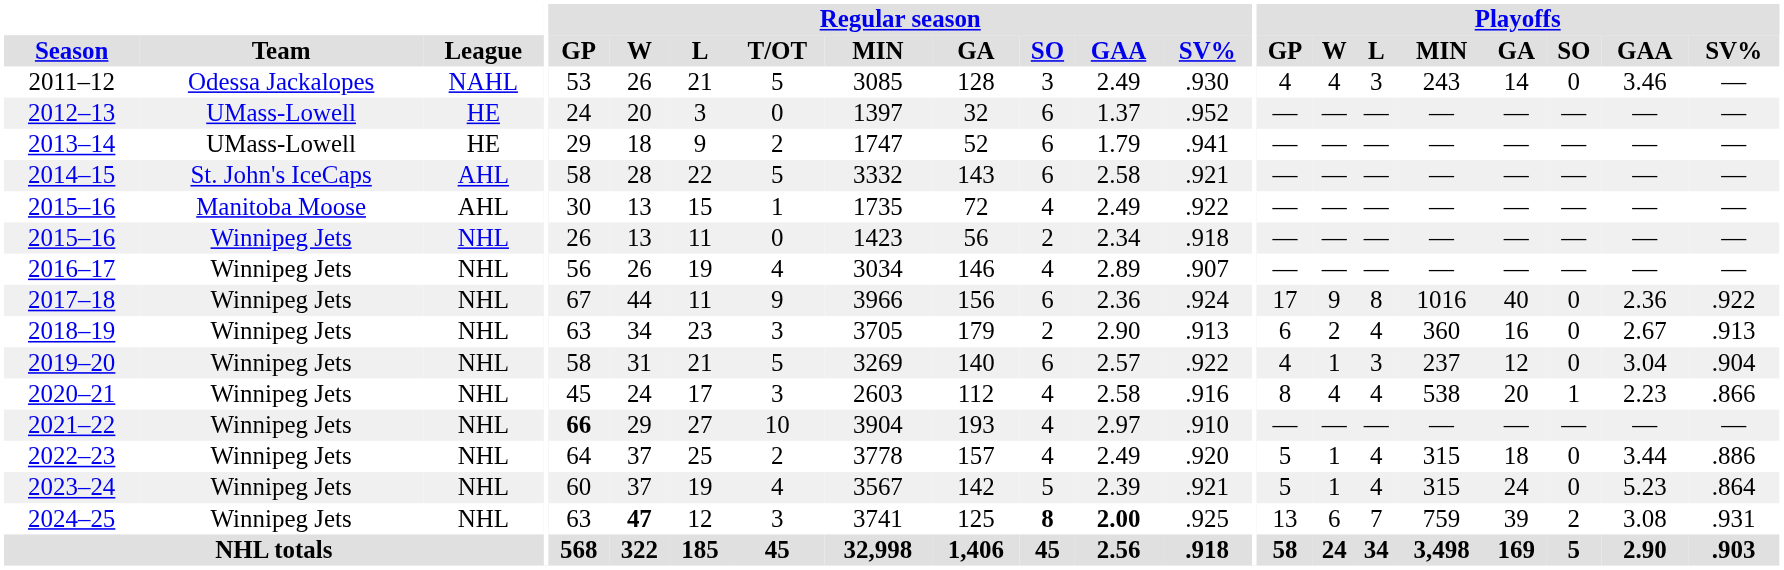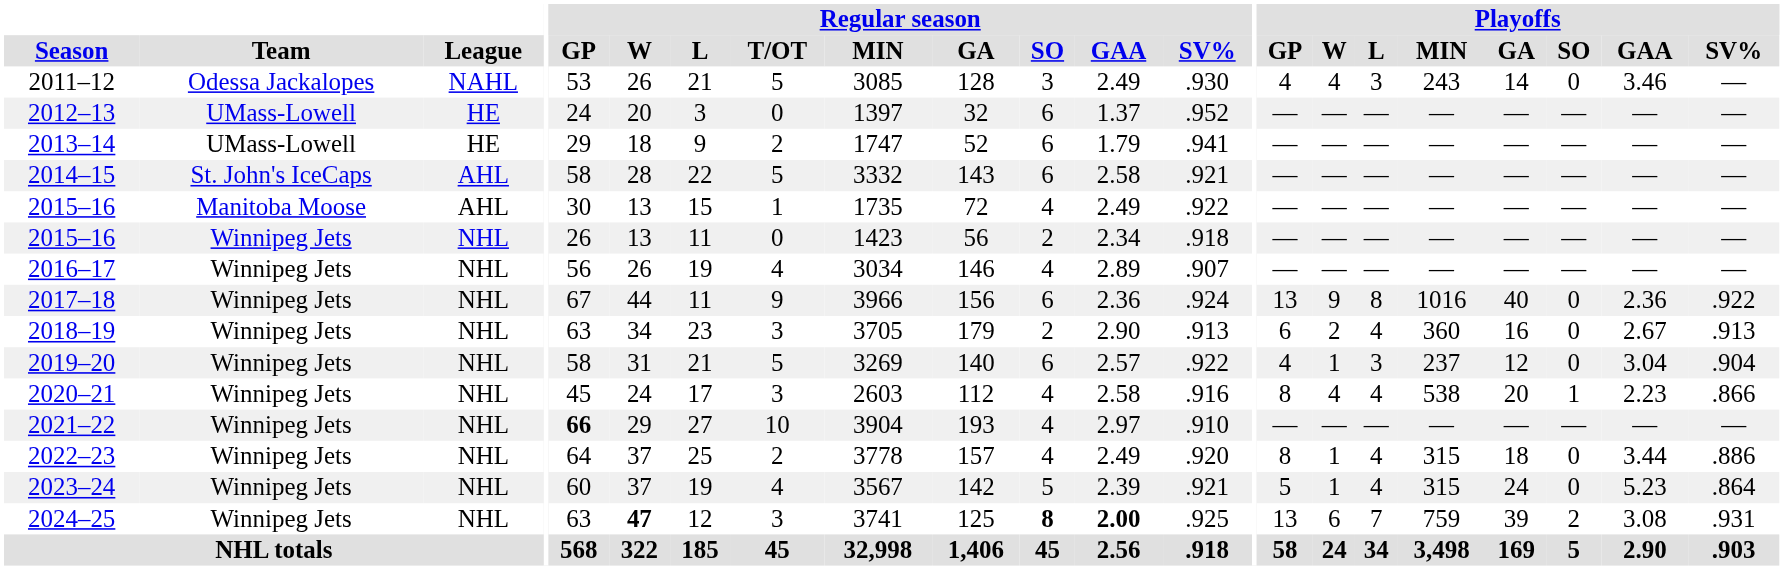 <table border="0" cellpadding="1" cellspacing="0" style="text-align:center; width:90%">
 <tr align="center" bgcolor="#e0e0e0">
 <th align="center" colspan="3" bgcolor="#ffffff"></th>
 <th rowspan="101" align="center" bgcolor="#ffffff"></th>
 <th align="center" colspan="9" bgcolor="#e0e0e0"><a href='#'>Regular season</a></th>
 <th rowspan="101" align="center" bgcolor="#ffffff"></th>
 <th align="center" colspan="8" bgcolor="#e0e0e0"><a href='#'>Playoffs</a></th>
 </tr>
 <tr ALIGN="center" bgcolor="#e0e0e0">
 <th><a href='#'>Season</a></th>
 <th>Team</th>
 <th>League</th>
 <th>GP</th>
 <th>W</th>
 <th>L</th>
 <th>T/OT</th>
 <th>MIN</th>
 <th>GA</th>
 <th><a href='#'>SO</a></th>
 <th><a href='#'>GAA</a></th>
 <th><a href='#'>SV%</a></th>
 <th>GP</th>
 <th>W</th>
 <th>L</th>
 <th>MIN</th>
 <th>GA</th>
 <th>SO</th>
 <th>GAA</th>
 <th>SV%</th>
 </tr>
 <tr ALIGN="center">
 <td>2011–12</td>
 <td><a href='#'>Odessa Jackalopes</a></td>
 <td><a href='#'>NAHL</a></td>
 <td>53</td>
 <td>26</td>
 <td>21</td>
 <td>5</td>
 <td>3085</td>
 <td>128</td>
 <td>3</td>
 <td>2.49</td>
 <td>.930</td>
 <td>4</td>
 <td>4</td>
 <td>3</td>
 <td>243</td>
 <td>14</td>
 <td>0</td>
 <td>3.46</td>
 <td>—</td>
 </tr>
 <tr ALIGN="center" bgcolor="#f0f0f0">
 <td><a href='#'>2012–13</a></td>
 <td><a href='#'>UMass-Lowell</a></td>
 <td><a href='#'>HE</a></td>
 <td>24</td>
 <td>20</td>
 <td>3</td>
 <td>0</td>
 <td>1397</td>
 <td>32</td>
 <td>6</td>
 <td>1.37</td>
 <td>.952</td>
 <td>—</td>
 <td>—</td>
 <td>—</td>
 <td>—</td>
 <td>—</td>
 <td>—</td>
 <td>—</td>
 <td>—</td>
 </tr>
 <tr ALIGN="center">
 <td><a href='#'>2013–14</a></td>
 <td>UMass-Lowell</td>
 <td>HE</td>
 <td>29</td>
 <td>18</td>
 <td>9</td>
 <td>2</td>
 <td>1747</td>
 <td>52</td>
 <td>6</td>
 <td>1.79</td>
 <td>.941</td>
 <td>—</td>
 <td>—</td>
 <td>—</td>
 <td>—</td>
 <td>—</td>
 <td>—</td>
 <td>—</td>
 <td>—</td>
 </tr>
 <tr ALIGN="center" bgcolor="#f0f0f0">
 <td><a href='#'>2014–15</a></td>
 <td><a href='#'>St. John's IceCaps</a></td>
 <td><a href='#'>AHL</a></td>
 <td>58</td>
 <td>28</td>
 <td>22</td>
 <td>5</td>
 <td>3332</td>
 <td>143</td>
 <td>6</td>
 <td>2.58</td>
 <td>.921</td>
 <td>—</td>
 <td>—</td>
 <td>—</td>
 <td>—</td>
 <td>—</td>
 <td>—</td>
 <td>—</td>
 <td>—</td>
 </tr>
 <tr ALIGN="center">
 <td><a href='#'>2015–16</a></td>
 <td><a href='#'>Manitoba Moose</a></td>
 <td>AHL</td>
 <td>30</td>
 <td>13</td>
 <td>15</td>
 <td>1</td>
 <td>1735</td>
 <td>72</td>
 <td>4</td>
 <td>2.49</td>
 <td>.922</td>
 <td>—</td>
 <td>—</td>
 <td>—</td>
 <td>—</td>
 <td>—</td>
 <td>—</td>
 <td>—</td>
 <td>—</td>
 </tr>
 <tr ALIGN="center" bgcolor="#f0f0f0">
 <td><a href='#'>2015–16</a></td>
 <td><a href='#'>Winnipeg Jets</a></td>
 <td><a href='#'>NHL</a></td>
 <td>26</td>
 <td>13</td>
 <td>11</td>
 <td>0</td>
 <td>1423</td>
 <td>56</td>
 <td>2</td>
 <td>2.34</td>
 <td>.918</td>
 <td>—</td>
 <td>—</td>
 <td>—</td>
 <td>—</td>
 <td>—</td>
 <td>—</td>
 <td>—</td>
 <td>—</td>
 </tr>
 <tr ALIGN="center">
 <td><a href='#'>2016–17</a></td>
 <td>Winnipeg Jets</td>
 <td>NHL</td>
 <td>56</td>
 <td>26</td>
 <td>19</td>
 <td>4</td>
 <td>3034</td>
 <td>146</td>
 <td>4</td>
 <td>2.89</td>
 <td>.907</td>
 <td>—</td>
 <td>—</td>
 <td>—</td>
 <td>—</td>
 <td>—</td>
 <td>—</td>
 <td>—</td>
 <td>—</td>
 </tr>
 <tr ALIGN="center" bgcolor="#f0f0f0">
 <td><a href='#'>2017–18</a></td>
 <td>Winnipeg Jets</td>
 <td>NHL</td>
 <td>67</td>
 <td>44</td>
 <td>11</td>
 <td>9</td>
 <td>3966</td>
 <td>156</td>
 <td>6</td>
 <td>2.36</td>
 <td>.924</td>
-<td>17</td>
+<td>13</td>
 <td>9</td>
 <td>8</td>
 <td>1016</td>
 <td>40</td>
 <td>0</td>
 <td>2.36</td>
 <td>.922</td>
 </tr>
 <tr ALIGN="center">
 <td><a href='#'>2018–19</a></td>
 <td>Winnipeg Jets</td>
 <td>NHL</td>
 <td>63</td>
 <td>34</td>
 <td>23</td>
 <td>3</td>
 <td>3705</td>
 <td>179</td>
 <td>2</td>
 <td>2.90</td>
 <td>.913</td>
 <td>6</td>
 <td>2</td>
 <td>4</td>
 <td>360</td>
 <td>16</td>
 <td>0</td>
 <td>2.67</td>
 <td>.913</td>
 </tr>
 <tr ALIGN="center" bgcolor="#f0f0f0">
 <td><a href='#'>2019–20</a></td>
 <td>Winnipeg Jets</td>
 <td>NHL</td>
 <td>58</td>
 <td>31</td>
 <td>21</td>
 <td>5</td>
 <td>3269</td>
 <td>140</td>
 <td>6</td>
 <td>2.57</td>
 <td>.922</td>
 <td>4</td>
 <td>1</td>
 <td>3</td>
 <td>237</td>
 <td>12</td>
 <td>0</td>
 <td>3.04</td>
 <td>.904</td>
 </tr>
 <tr ALIGN="center">
 <td><a href='#'>2020–21</a></td>
 <td>Winnipeg Jets</td>
 <td>NHL</td>
 <td>45</td>
 <td>24</td>
 <td>17</td>
 <td>3</td>
 <td>2603</td>
 <td>112</td>
 <td>4</td>
 <td>2.58</td>
 <td>.916</td>
 <td>8</td>
 <td>4</td>
 <td>4</td>
 <td>538</td>
 <td>20</td>
 <td>1</td>
 <td>2.23</td>
 <td>.866</td>
 </tr>
 <tr ALIGN="center" bgcolor="#f0f0f0">
 <td><a href='#'>2021–22</a></td>
 <td>Winnipeg Jets</td>
 <td>NHL</td>
 <td><strong>66</strong></td>
 <td>29</td>
 <td>27</td>
 <td>10</td>
 <td>3904</td>
 <td>193</td>
 <td>4</td>
 <td>2.97</td>
 <td>.910</td>
 <td>—</td>
 <td>—</td>
 <td>—</td>
 <td>—</td>
 <td>—</td>
 <td>—</td>
 <td>—</td>
 <td>—</td>
 </tr>
 <tr ALIGN="center">
 <td><a href='#'>2022–23</a></td>
 <td>Winnipeg Jets</td>
 <td>NHL</td>
 <td>64</td>
 <td>37</td>
 <td>25</td>
 <td>2</td>
 <td>3778</td>
 <td>157</td>
 <td>4</td>
 <td>2.49</td>
 <td>.920</td>
-<td>5</td>
+<td>8</td>
 <td>1</td>
 <td>4</td>
 <td>315</td>
 <td>18</td>
 <td>0</td>
 <td>3.44</td>
 <td>.886</td>
 </tr>
 <tr ALIGN="center" bgcolor="#f0f0f0">
 <td><a href='#'>2023–24</a></td>
 <td>Winnipeg Jets</td>
 <td>NHL</td>
 <td>60</td>
 <td>37</td>
 <td>19</td>
 <td>4</td>
 <td>3567</td>
 <td>142</td>
 <td>5</td>
 <td>2.39</td>
 <td>.921</td>
 <td>5</td>
 <td>1</td>
 <td>4</td>
 <td>315</td>
 <td>24</td>
 <td>0</td>
 <td>5.23</td>
 <td>.864</td>
 </tr>
 <tr ALIGN="center">
 <td><a href='#'>2024–25</a></td>
 <td>Winnipeg Jets</td>
 <td>NHL</td>
 <td>63</td>
 <td><strong>47</strong></td>
 <td>12</td>
 <td>3</td>
 <td>3741</td>
 <td>125</td>
 <td><strong>8</strong></td>
 <td><strong>2.00</strong></td>
 <td>.925</td>
 <td>13</td>
 <td>6</td>
 <td>7</td>
 <td>759</td>
 <td>39</td>
 <td>2</td>
 <td>3.08</td>
 <td>.931</td>
 </tr>
 <tr ALIGN="center" bgcolor="#e0e0e0">
 <th colspan="3" align="center">NHL totals</th>
 <th>568</th>
 <th>322</th>
 <th>185</th>
 <th>45</th>
 <th>32,998</th>
 <th>1,406</th>
 <th>45</th>
 <th>2.56</th>
 <th>.918</th>
 <th>58</th>
 <th>24</th>
 <th>34</th>
 <th>3,498</th>
 <th>169</th>
 <th>5</th>
 <th>2.90</th>
 <th>.903</th>
 </tr>
 </table>
